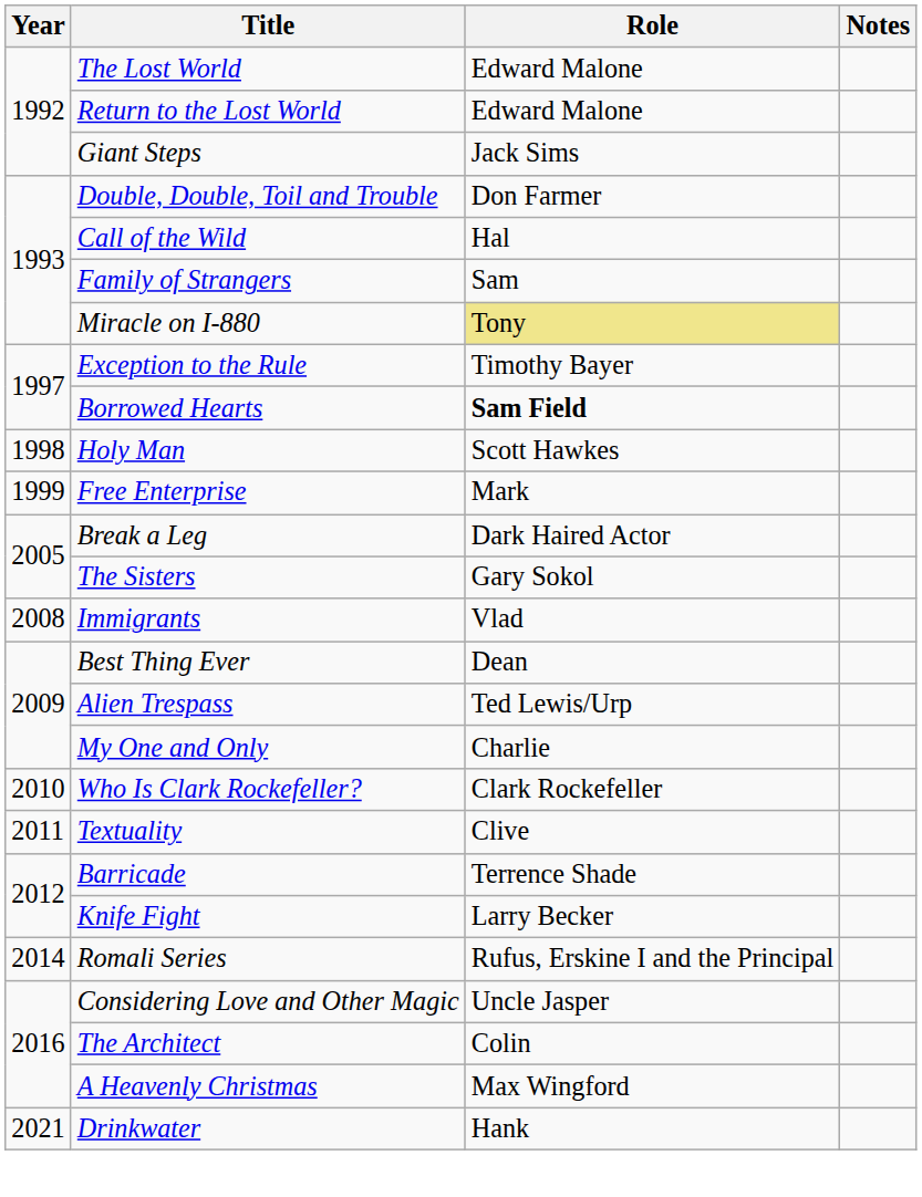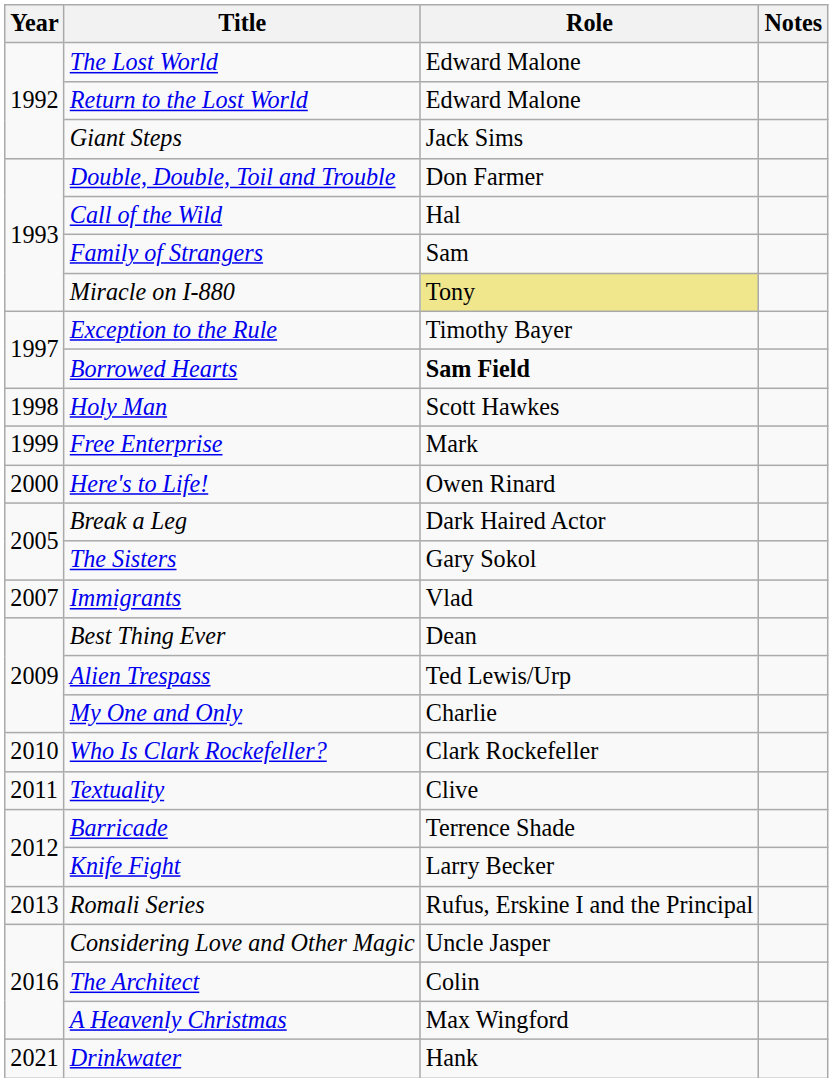 <table class="wikitable sortable">
 <tr>
 <th>Year</th>
 <th>Title</th>
 <th>Role</th>
 <th class=unsortable>Notes</th>
 </tr>
 <tr>
 <td rowspan=3>1992</td>
 <td data-sort-value="Lost World, The"><em><a href='#'>The Lost World</a></em></td>
 <td>Edward Malone</td>
 <td></td>
 </tr>
 <tr>
 <td><em><a href='#'>Return to the Lost World</a></em></td>
 <td>Edward Malone</td>
 <td></td>
 </tr>
 <tr>
 <td><em>Giant Steps</em></td>
 <td>Jack Sims</td>
 <td></td>
 </tr>
 <tr>
 <td rowspan=4>1993</td>
 <td><em><a href='#'>Double, Double, Toil and Trouble</a></em></td>
 <td>Don Farmer</td>
 <td></td>
 </tr>
 <tr>
 <td><em><a href='#'>Call of the Wild</a></em></td>
 <td>Hal</td>
 <td></td>
 </tr>
 <tr>
 <td><em><a href='#'>Family of Strangers</a></em></td>
 <td>Sam</td>
 <td></td>
 </tr>
 <tr>
 <td><em>Miracle on I-880</em></td>
 <td style="background: khaki;">Tony</td>
 </tr>
 <tr>
 <td rowspan=2>1997</td>
 <td><em><a href='#'>Exception to the Rule</a></em></td>
 <td>Timothy Bayer</td>
 <td></td>
 </tr>
 <tr>
 <td><em><a href='#'>Borrowed Hearts</a></em></td>
 <td><strong>Sam Field</strong></td>
 <td></td>
 </tr>
 <tr>
 <td>1998</td>
 <td><em><a href='#'>Holy Man</a></em></td>
 <td>Scott Hawkes</td>
 <td></td>
 </tr>
 <tr>
 <td>1999</td>
 <td><em><a href='#'>Free Enterprise</a></em></td>
 <td>Mark</td>
 <td></td>
 </tr>
 <tr>
+<td>2000</td>
+<td><em><a href='#'>Here's to Life!</a></em></td>
+<td>Owen Rinard</td>
+<td></td>
+</tr>
+<tr>
 <td rowspan=2>2005</td>
 <td><em>Break a Leg</em></td>
 <td>Dark Haired Actor</td>
 <td></td>
 </tr>
 <tr>
 <td data-sort-value="Sisters, The"><em><a href='#'>The Sisters</a></em></td>
 <td>Gary Sokol</td>
 <td></td>
 </tr>
 <tr>
-<td>2008</td>
+<td>2007</td>
 <td><em><a href='#'>Immigrants</a></em></td>
 <td>Vlad</td>
 <td></td>
 </tr>
 <tr>
 <td rowspan=3>2009</td>
 <td><em>Best Thing Ever</em></td>
 <td>Dean</td>
 <td></td>
 </tr>
 <tr>
 <td><em><a href='#'>Alien Trespass</a></em></td>
 <td>Ted Lewis/Urp</td>
 <td></td>
 </tr>
 <tr>
 <td><em><a href='#'>My One and Only</a></em></td>
 <td>Charlie</td>
 <td></td>
 </tr>
 <tr>
 <td>2010</td>
 <td><em><a href='#'>Who Is Clark Rockefeller?</a></em></td>
 <td>Clark Rockefeller</td>
 <td></td>
 </tr>
 <tr>
 <td>2011</td>
 <td><em><a href='#'>Textuality</a></em></td>
 <td>Clive</td>
 <td></td>
 </tr>
 <tr>
 <td rowspan=2>2012</td>
 <td><em><a href='#'>Barricade</a></em></td>
 <td>Terrence Shade</td>
 <td></td>
 </tr>
 <tr>
 <td><em><a href='#'>Knife Fight</a></em></td>
 <td>Larry Becker</td>
 <td></td>
 </tr>
 <tr>
-<td>2014</td>
+<td>2013</td>
 <td><em>Romali Series</em></td>
 <td>Rufus, Erskine I and the Principal</td>
 <td></td>
 </tr>
 <tr>
 <td rowspan=3>2016</td>
 <td><em>Considering Love and Other Magic</em></td>
 <td>Uncle Jasper</td>
 <td></td>
 </tr>
 <tr>
 <td data-sort-value="Architect, The"><em><a href='#'>The Architect</a></em></td>
 <td>Colin</td>
 </tr>
 <tr>
 <td data-sort-value="Heavenly Christmas, A"><em><a href='#'>A Heavenly Christmas</a></em></td>
 <td>Max Wingford</td>
 <td></td>
 </tr>
 <tr>
 <td>2021</td>
 <td><em><a href='#'>Drinkwater</a></em></td>
 <td>Hank</td>
 <td></td>
 </tr>
 </table>
